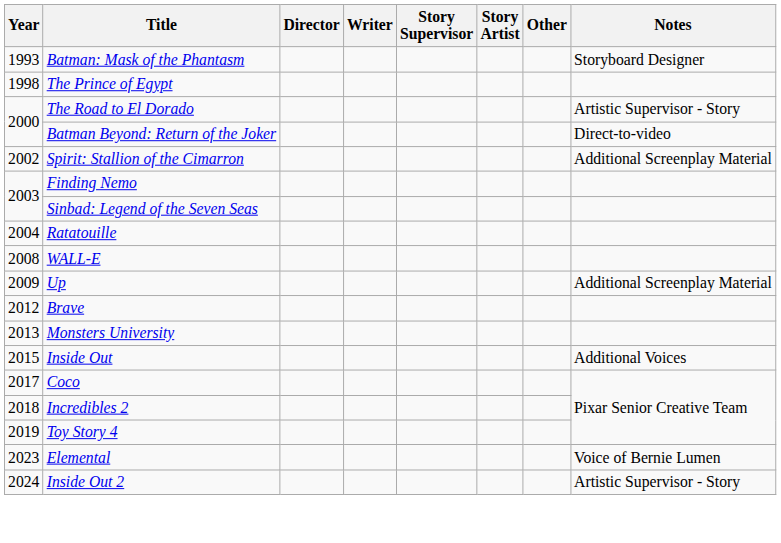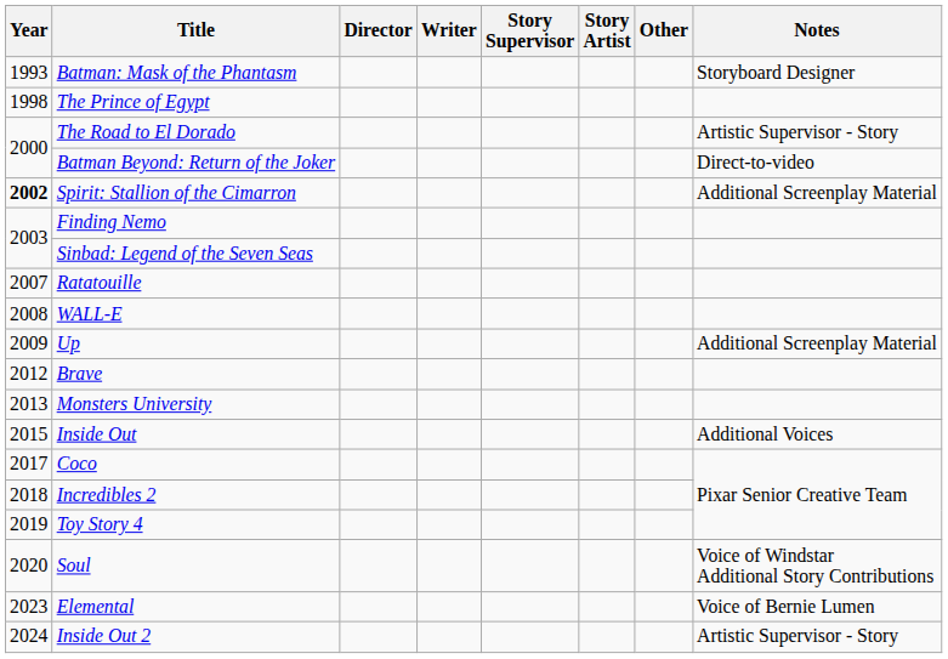 <table class="wikitable">
 <tr>
 <th>Year</th>
 <th>Title</th>
 <th>Director</th>
 <th>Writer</th>
 <th>Story<br>Supervisor</th>
 <th>Story<br>Artist</th>
 <th>Other</th>
 <th>Notes</th>
 </tr>
 <tr>
 <td>1993</td>
 <td><em><a href='#'>Batman: Mask of the Phantasm</a></em></td>
 <td></td>
 <td></td>
 <td></td>
 <td></td>
 <td></td>
 <td>Storyboard Designer</td>
 </tr>
 <tr>
 <td>1998</td>
 <td><em><a href='#'>The Prince of Egypt</a></em></td>
 <td></td>
 <td></td>
 <td></td>
 <td></td>
 <td></td>
 <td></td>
 </tr>
 <tr>
 <td rowspan=2>2000</td>
 <td><em><a href='#'>The Road to El Dorado</a></em></td>
 <td></td>
 <td></td>
 <td></td>
 <td></td>
 <td></td>
 <td>Artistic Supervisor - Story</td>
 </tr>
 <tr>
 <td><em><a href='#'>Batman Beyond: Return of the Joker</a></em></td>
 <td></td>
 <td></td>
 <td></td>
 <td></td>
 <td></td>
 <td>Direct-to-video</td>
 </tr>
 <tr>
-<td>2002</td>
+<td><strong>2002</strong></td>
 <td><em><a href='#'>Spirit: Stallion of the Cimarron</a></em></td>
 <td></td>
 <td></td>
 <td></td>
 <td></td>
 <td></td>
 <td>Additional Screenplay Material</td>
 </tr>
 <tr>
 <td rowspan=2>2003</td>
 <td><em><a href='#'>Finding Nemo</a></em></td>
 <td></td>
 <td></td>
 <td></td>
 <td></td>
 <td></td>
 <td></td>
 </tr>
 <tr>
 <td><em><a href='#'>Sinbad: Legend of the Seven Seas</a></em></td>
 <td></td>
 <td></td>
 <td></td>
 <td></td>
 <td></td>
 <td></td>
 </tr>
 <tr>
-<td>2004</td>
+<td>2007</td>
 <td><em><a href='#'>Ratatouille</a></em></td>
 <td></td>
 <td></td>
 <td></td>
 <td></td>
 <td></td>
 <td></td>
 </tr>
 <tr>
 <td>2008</td>
 <td><em><a href='#'>WALL-E</a></em></td>
 <td></td>
 <td></td>
 <td></td>
 <td></td>
 <td></td>
 <td></td>
 </tr>
 <tr>
 <td>2009</td>
 <td><em><a href='#'>Up</a></em></td>
 <td></td>
 <td></td>
 <td></td>
 <td></td>
 <td></td>
 <td>Additional Screenplay Material</td>
 </tr>
 <tr>
 <td>2012</td>
 <td><em><a href='#'>Brave</a></em></td>
 <td></td>
 <td></td>
 <td></td>
 <td></td>
 <td></td>
 <td></td>
 </tr>
 <tr>
 <td>2013</td>
 <td><em><a href='#'>Monsters University</a></em></td>
 <td></td>
 <td></td>
 <td></td>
 <td></td>
 <td></td>
 <td></td>
 </tr>
 <tr>
 <td>2015</td>
 <td><em><a href='#'>Inside Out</a></em></td>
 <td></td>
 <td></td>
 <td></td>
 <td></td>
 <td></td>
 <td>Additional Voices</td>
 </tr>
 <tr>
 <td>2017</td>
 <td><em><a href='#'>Coco</a></em></td>
 <td></td>
 <td></td>
 <td></td>
 <td></td>
 <td></td>
 <td rowspan=3>Pixar Senior Creative Team</td>
 </tr>
 <tr>
 <td>2018</td>
 <td><em><a href='#'>Incredibles 2</a></em></td>
 <td></td>
 <td></td>
 <td></td>
 <td></td>
 <td></td>
 </tr>
 <tr>
 <td>2019</td>
 <td><em><a href='#'>Toy Story 4</a></em></td>
 <td></td>
 <td></td>
 <td></td>
 <td></td>
 <td></td>
 </tr>
 <tr>
+<td>2020</td>
+<td><em><a href='#'>Soul</a></em></td>
+<td></td>
+<td></td>
+<td></td>
+<td></td>
+<td></td>
+<td>Voice of Windstar<br>Additional Story Contributions</td>
+</tr>
+<tr>
 <td>2023</td>
 <td><em><a href='#'>Elemental</a></em></td>
 <td></td>
 <td></td>
 <td></td>
 <td></td>
 <td></td>
 <td>Voice of Bernie Lumen</td>
 </tr>
 <tr>
 <td>2024</td>
 <td><em><a href='#'>Inside Out 2</a></em></td>
 <td></td>
 <td></td>
 <td></td>
 <td></td>
 <td></td>
 <td>Artistic Supervisor - Story</td>
 </tr>
 </table>
